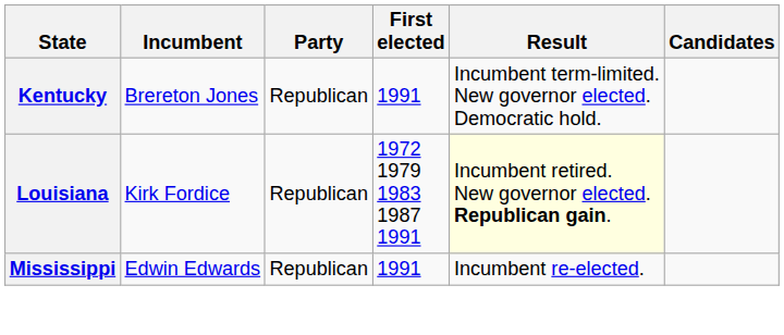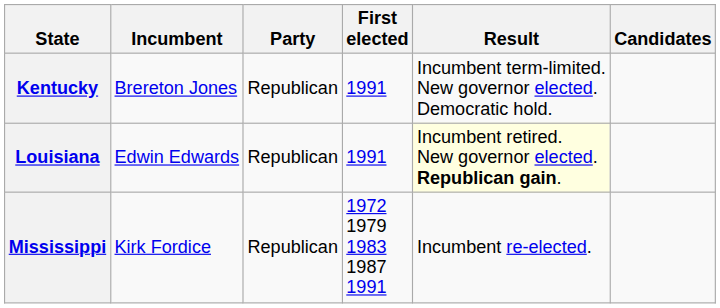 <table class="wikitable sortable">
 <tr valign=bottom>
 <th>State</th>
 <th>Incumbent</th>
 <th>Party</th>
 <th>First<br>elected</th>
 <th>Result</th>
 <th>Candidates</th>
 </tr>
 <tr>
 <th><a href='#'>Kentucky</a></th>
 <td><a href='#'>Brereton Jones</a></td>
 <td>Republican</td>
 <td><a href='#'>1991</a></td>
 <td>Incumbent term-limited.<br>New governor <a href='#'>elected</a>.<br>Democratic hold.</td>
 <td nowrap></td>
 </tr>
 <tr>
 <th><a href='#'>Louisiana</a></th>
-<td><a href='#'>Kirk Fordice</a></td>
+<td><a href='#'>Edwin Edwards</a></td>
 <td>Republican</td>
-<td><a href='#'>1972</a><br>1979 <br><a href='#'>1983</a><br>1987 <br><a href='#'>1991</a></td>
+<td><a href='#'>1991</a></td>
 <td style="background: lightyellow;">Incumbent retired.<br>New governor <a href='#'>elected</a>.<br><strong>Republican gain</strong>.</td>
 <td nowrap></td>
 </tr>
 <tr>
 <th><a href='#'>Mississippi</a></th>
-<td><a href='#'>Edwin Edwards</a></td>
+<td><a href='#'>Kirk Fordice</a></td>
 <td>Republican</td>
-<td><a href='#'>1991</a></td>
+<td><a href='#'>1972</a><br>1979 <br><a href='#'>1983</a><br>1987 <br><a href='#'>1991</a></td>
 <td>Incumbent <a href='#'>re-elected</a>.</td>
 <td nowrap></td>
 </tr>
 </table>
